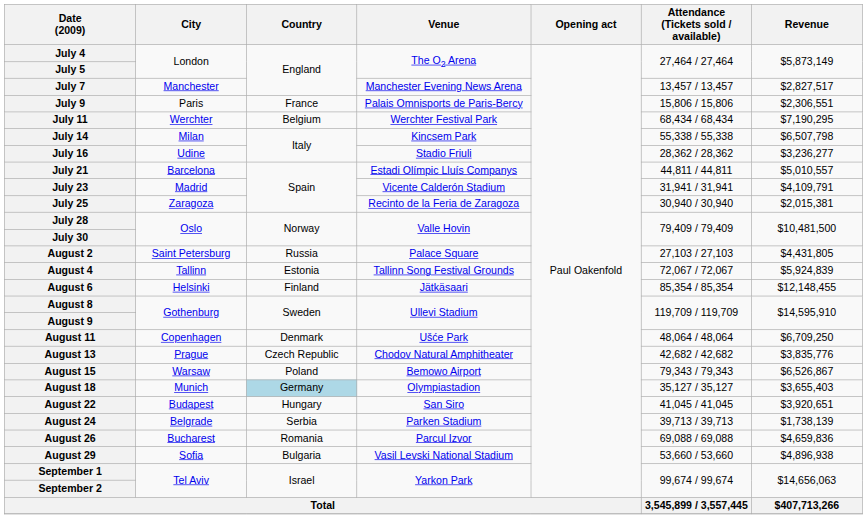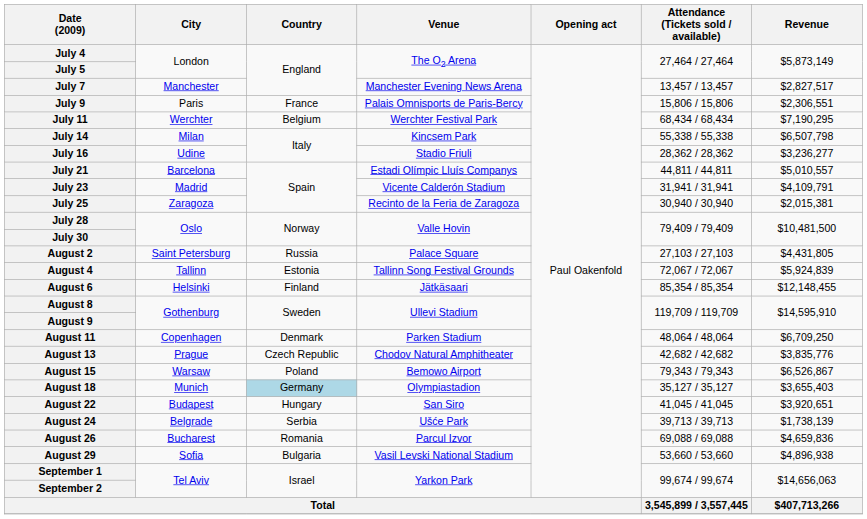 <table class="wikitable plainrowheaders" style="text-align:center;">
 <tr>
 <th scope="col" style="width:12em;">Date<br>(2009)</th>
 <th scope="col" style="width:10em;">City</th>
 <th scope="col" style="width:10em;">Country</th>
 <th scope="col" style="width:16em;">Venue</th>
 <th scope="col" style="width:10em;">Opening act</th>
 <th scope="col" style="width:10em;">Attendance <br>(Tickets sold / available)</th>
 <th scope="col" style="width:10em;">Revenue</th>
 </tr>
 <tr>
 <th scope="row" style="text-align:center;">July 4</th>
 <td rowspan="2">London</td>
 <td rowspan="3">England</td>
 <td rowspan="2"><a href='#'>The O<sub>2</sub> Arena</a></td>
 <td rowspan="27">Paul Oakenfold</td>
 <td rowspan="2">27,464 / 27,464</td>
 <td rowspan="2">$5,873,149</td>
 </tr>
 <tr>
 <th scope="row" style="text-align:center;">July 5</th>
 </tr>
 <tr>
 <th scope="row" style="text-align:center;">July 7</th>
 <td><a href='#'>Manchester</a></td>
 <td><a href='#'>Manchester Evening News Arena</a></td>
 <td>13,457 / 13,457</td>
 <td>$2,827,517</td>
 </tr>
 <tr>
 <th scope="row" style="text-align:center;">July 9</th>
 <td>Paris</td>
 <td>France</td>
 <td><a href='#'>Palais Omnisports de Paris-Bercy</a></td>
 <td>15,806 / 15,806</td>
 <td>$2,306,551</td>
 </tr>
 <tr>
 <th scope="row" style="text-align:center;">July 11</th>
 <td><a href='#'>Werchter</a></td>
 <td>Belgium</td>
 <td><a href='#'>Werchter Festival Park</a></td>
 <td>68,434 / 68,434</td>
 <td>$7,190,295</td>
 </tr>
 <tr>
 <th scope="row" style="text-align:center;">July 14</th>
 <td><a href='#'>Milan</a></td>
 <td rowspan="2">Italy</td>
 <td><a href='#'>Kincsem Park</a></td>
 <td>55,338 / 55,338</td>
 <td>$6,507,798</td>
 </tr>
 <tr>
 <th scope="row" style="text-align:center;">July 16</th>
 <td><a href='#'>Udine</a></td>
 <td><a href='#'>Stadio Friuli</a></td>
 <td>28,362 / 28,362</td>
 <td>$3,236,277</td>
 </tr>
 <tr>
 <th scope="row" style="text-align:center;">July 21</th>
 <td><a href='#'>Barcelona</a></td>
 <td rowspan="3">Spain</td>
 <td><a href='#'>Estadi Olímpic Lluís Companys</a></td>
 <td>44,811 / 44,811</td>
 <td>$5,010,557</td>
 </tr>
 <tr>
 <th scope="row" style="text-align:center;">July 23</th>
 <td><a href='#'>Madrid</a></td>
 <td><a href='#'>Vicente Calderón Stadium</a></td>
 <td>31,941 / 31,941</td>
 <td>$4,109,791</td>
 </tr>
 <tr>
 <th scope="row" style="text-align:center;">July 25</th>
 <td><a href='#'>Zaragoza</a></td>
 <td><a href='#'>Recinto de la Feria de Zaragoza</a></td>
 <td>30,940 / 30,940</td>
 <td>$2,015,381</td>
 </tr>
 <tr>
 <th scope="row" style="text-align:center;">July 28</th>
 <td rowspan="2"><a href='#'>Oslo</a></td>
 <td rowspan="2">Norway</td>
 <td rowspan="2"><a href='#'>Valle Hovin</a></td>
 <td rowspan="2">79,409 / 79,409</td>
 <td rowspan="2">$10,481,500</td>
 </tr>
 <tr>
 <th scope="row" style="text-align:center;">July 30</th>
 </tr>
 <tr>
 <th scope="row" style="text-align:center;">August 2</th>
 <td><a href='#'>Saint Petersburg</a></td>
 <td>Russia</td>
 <td><a href='#'>Palace Square</a></td>
 <td>27,103 / 27,103</td>
 <td>$4,431,805</td>
 </tr>
 <tr>
 <th scope="row" style="text-align:center;">August 4</th>
 <td><a href='#'>Tallinn</a></td>
 <td>Estonia</td>
 <td><a href='#'>Tallinn Song Festival Grounds</a></td>
 <td>72,067 / 72,067</td>
 <td>$5,924,839</td>
 </tr>
 <tr>
 <th scope="row" style="text-align:center;">August 6</th>
 <td><a href='#'>Helsinki</a></td>
 <td>Finland</td>
 <td><a href='#'>Jätkäsaari</a></td>
 <td>85,354 / 85,354</td>
 <td>$12,148,455</td>
 </tr>
 <tr>
 <th scope="row" style="text-align:center;">August 8</th>
 <td rowspan="2"><a href='#'>Gothenburg</a></td>
 <td rowspan="2">Sweden</td>
 <td rowspan="2"><a href='#'>Ullevi Stadium</a></td>
 <td rowspan="2">119,709 / 119,709</td>
 <td rowspan="2">$14,595,910</td>
 </tr>
 <tr>
 <th scope="row" style="text-align:center;">August 9</th>
 </tr>
 <tr>
 <th scope="row" style="text-align:center;">August 11</th>
 <td><a href='#'>Copenhagen</a></td>
 <td>Denmark</td>
-<td><a href='#'>Ušće Park</a></td>
+<td><a href='#'>Parken Stadium</a></td>
 <td>48,064 / 48,064</td>
 <td>$6,709,250</td>
 </tr>
 <tr>
 <th scope="row" style="text-align:center;">August 13</th>
 <td><a href='#'>Prague</a></td>
 <td>Czech Republic</td>
 <td><a href='#'>Chodov Natural Amphitheater</a></td>
 <td>42,682 / 42,682</td>
 <td>$3,835,776</td>
 </tr>
 <tr>
 <th scope="row" style="text-align:center;">August 15</th>
 <td><a href='#'>Warsaw</a></td>
 <td>Poland</td>
 <td><a href='#'>Bemowo Airport</a></td>
 <td>79,343 / 79,343</td>
 <td>$6,526,867</td>
 </tr>
 <tr>
 <th scope="row" style="text-align:center;">August 18</th>
 <td><a href='#'>Munich</a></td>
 <td style="background: lightblue;">Germany</td>
 <td><a href='#'>Olympiastadion</a></td>
 <td>35,127 / 35,127</td>
 <td>$3,655,403</td>
 </tr>
 <tr>
 <th scope="row" style="text-align:center;">August 22</th>
 <td><a href='#'>Budapest</a></td>
 <td>Hungary</td>
 <td><a href='#'>San Siro</a></td>
 <td>41,045 / 41,045</td>
 <td>$3,920,651</td>
 </tr>
 <tr>
 <th scope="row" style="text-align:center;">August 24</th>
 <td><a href='#'>Belgrade</a></td>
 <td>Serbia</td>
-<td><a href='#'>Parken Stadium</a></td>
+<td><a href='#'>Ušće Park</a></td>
 <td>39,713 / 39,713</td>
 <td>$1,738,139</td>
 </tr>
 <tr>
 <th scope="row" style="text-align:center;">August 26</th>
 <td><a href='#'>Bucharest</a></td>
 <td>Romania</td>
 <td><a href='#'>Parcul Izvor</a></td>
 <td>69,088 / 69,088</td>
 <td>$4,659,836</td>
 </tr>
 <tr>
 <th scope="row" style="text-align:center;">August 29</th>
 <td><a href='#'>Sofia</a></td>
 <td>Bulgaria</td>
 <td><a href='#'>Vasil Levski National Stadium</a></td>
 <td>53,660 / 53,660</td>
 <td>$4,896,938</td>
 </tr>
 <tr>
 <th scope="row" style="text-align:center;">September 1</th>
 <td rowspan="2"><a href='#'>Tel Aviv</a></td>
 <td rowspan="2">Israel</td>
 <td rowspan="2"><a href='#'>Yarkon Park</a></td>
 <td rowspan="2">99,674 / 99,674</td>
 <td rowspan="2">$14,656,063</td>
 </tr>
 <tr>
 <th scope="row" style="text-align:center;">September 2</th>
 </tr>
 <tr>
 <th colspan="5">Total</th>
 <th scope="row" style="text-align:center;"><strong>3,545,899 / 3,557,445</strong></th>
 <th scope="row" style="text-align:center;"><strong>$407,713,266</strong></th>
 </tr>
 <tr>
 </tr>
 </table>
